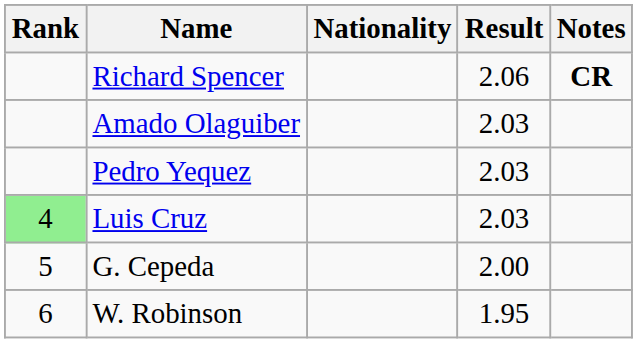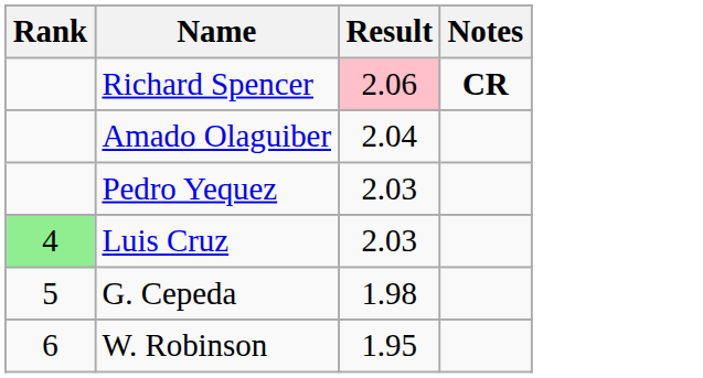 <table class="wikitable sortable" style="text-align:center;font-size:95%">
 <tr>
 <th>Rank</th>
 <th>Name</th>
-<th>Nationality</th>
 <th>Result</th>
 <th>Notes</th>
 </tr>
 <tr>
 <td></td>
 <td align=left><a href='#'>Richard Spencer</a></td>
-<td align=left></td>
-<td>2.06</td>
+<td style="background: pink;">2.06</td>
 <td><strong>CR</strong></td>
 </tr>
 <tr>
 <td></td>
 <td align=left><a href='#'>Amado Olaguiber</a></td>
-<td align=left></td>
-<td>2.03</td>
+<td>2.04</td>
 <td></td>
 </tr>
 <tr>
 <td></td>
 <td align=left><a href='#'>Pedro Yequez</a></td>
-<td align=left></td>
 <td>2.03</td>
 <td></td>
 </tr>
 <tr>
 <td style="background: lightgreen;">4</td>
 <td align=left><a href='#'>Luis Cruz</a></td>
-<td align=left></td>
 <td>2.03</td>
 <td></td>
 </tr>
 <tr>
 <td>5</td>
 <td align=left>G. Cepeda</td>
-<td align=left></td>
-<td>2.00</td>
+<td>1.98</td>
 <td></td>
 </tr>
 <tr>
 <td>6</td>
 <td align=left>W. Robinson</td>
-<td align=left></td>
 <td>1.95</td>
 <td></td>
 </tr>
 </table>
